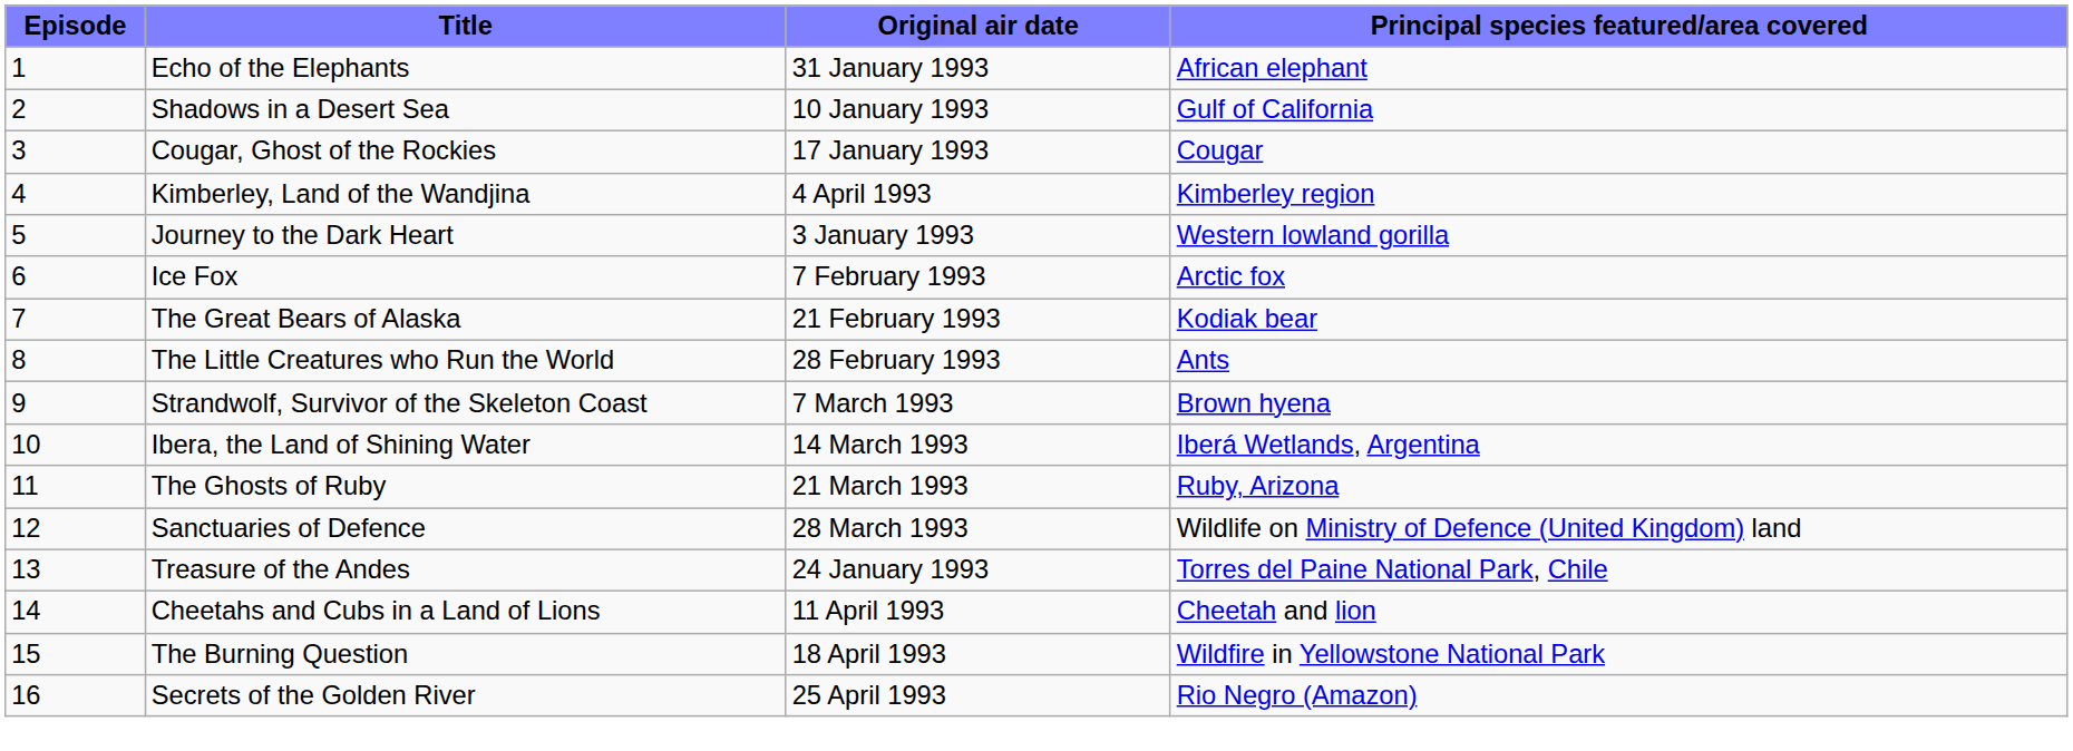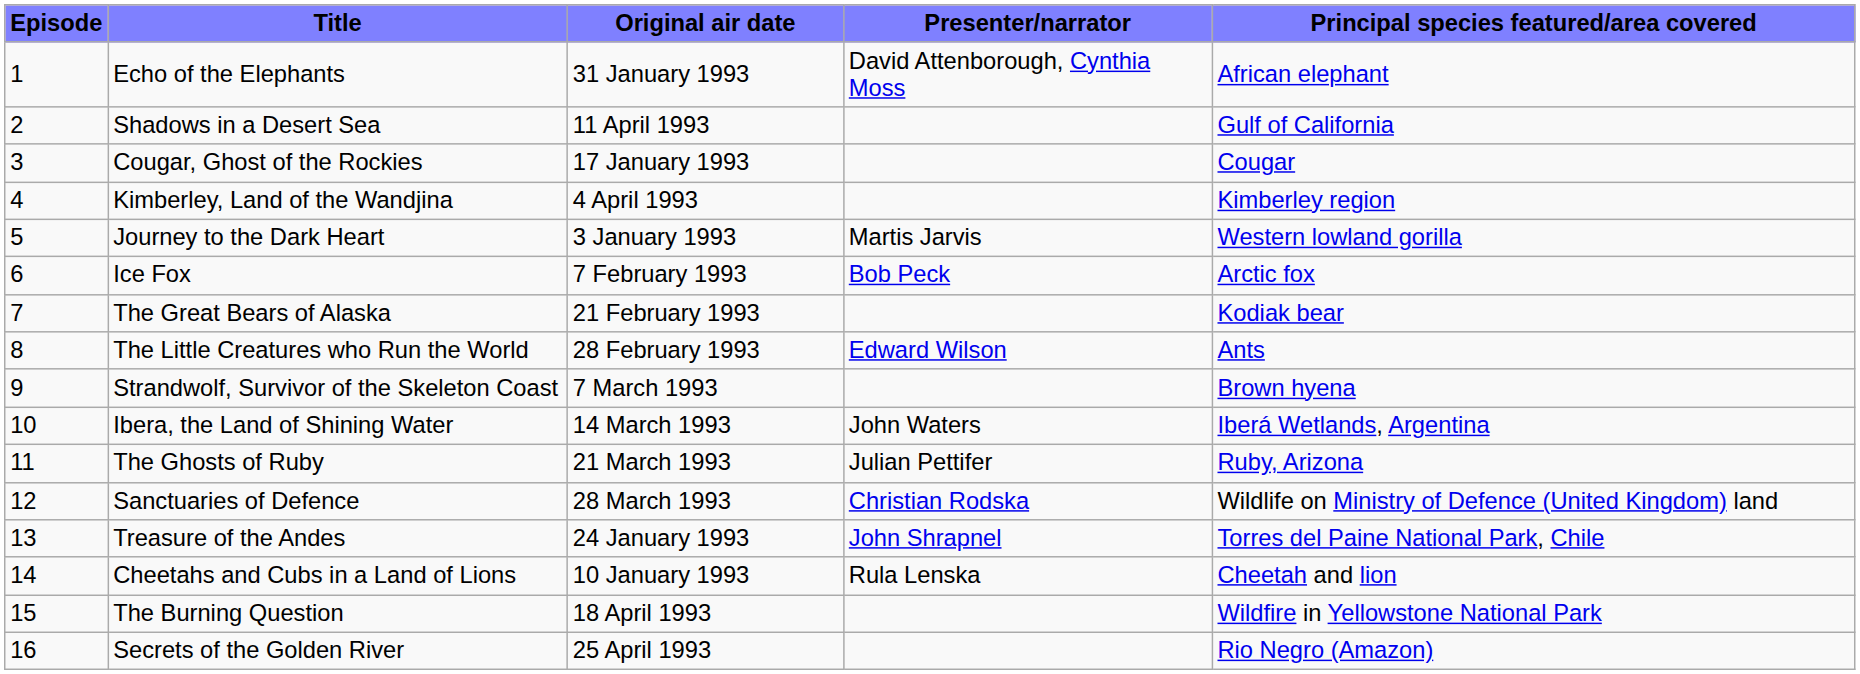 <table class="wikitable plainrowheaders" width=99%>
 <tr style="background:#fdd";>
 <th style="background-color: #7F80FF" width="5%">Episode</th>
 <th style="background-color: #7F80FF" width="25%">Title</th>
 <th style="background-color: #7F80FF" width="15%">Original air date</th>
+<th style="background-color: #7F80FF" width="20%">Presenter/narrator</th>
 <th style="background-color: #7F80FF" width="35%">Principal species featured/area covered</th>
 </tr>
 <tr>
 <td>1</td>
 <td>Echo of the Elephants</td>
 <td>31 January 1993</td>
+<td>David Attenborough, <a href='#'>Cynthia Moss</a></td>
 <td><a href='#'>African elephant</a></td>
 </tr>
 <tr>
 <td>2</td>
 <td>Shadows in a Desert Sea</td>
-<td>10 January 1993</td>
+<td>11 April 1993</td>
+<td></td>
 <td><a href='#'>Gulf of California</a></td>
 </tr>
 <tr>
 <td>3</td>
 <td>Cougar, Ghost of the Rockies</td>
 <td>17 January 1993</td>
+<td></td>
 <td><a href='#'>Cougar</a></td>
 </tr>
 <tr>
 <td>4</td>
 <td>Kimberley, Land of the Wandjina</td>
 <td>4 April 1993</td>
+<td></td>
 <td><a href='#'>Kimberley region</a></td>
 </tr>
 <tr>
 <td>5</td>
 <td>Journey to the Dark Heart</td>
 <td>3 January 1993</td>
+<td>Martis Jarvis</td>
 <td><a href='#'>Western lowland gorilla</a></td>
 </tr>
 <tr>
 <td>6</td>
 <td>Ice Fox</td>
 <td>7 February 1993</td>
+<td><a href='#'>Bob Peck</a></td>
 <td><a href='#'>Arctic fox</a></td>
 </tr>
 <tr>
 <td>7</td>
 <td>The Great Bears of Alaska</td>
 <td>21 February 1993</td>
+<td></td>
 <td><a href='#'>Kodiak bear</a></td>
 </tr>
 <tr>
 <td>8</td>
 <td>The Little Creatures who Run the World</td>
 <td>28 February 1993</td>
+<td><a href='#'>Edward Wilson</a></td>
 <td><a href='#'>Ants</a></td>
 </tr>
 <tr>
 <td>9</td>
 <td>Strandwolf, Survivor of the Skeleton Coast</td>
 <td>7 March 1993</td>
+<td></td>
 <td><a href='#'>Brown hyena</a></td>
 </tr>
 <tr>
 <td>10</td>
 <td>Ibera, the Land of Shining Water</td>
 <td>14 March 1993</td>
+<td>John Waters</td>
 <td><a href='#'>Iberá Wetlands</a>, <a href='#'>Argentina</a></td>
 </tr>
 <tr>
 <td>11</td>
 <td>The Ghosts of Ruby</td>
 <td>21 March 1993</td>
+<td>Julian Pettifer</td>
 <td><a href='#'>Ruby, Arizona</a></td>
 </tr>
 <tr>
 <td>12</td>
 <td>Sanctuaries of Defence</td>
 <td>28 March 1993</td>
+<td><a href='#'>Christian Rodska</a></td>
 <td>Wildlife on <a href='#'>Ministry of Defence (United Kingdom)</a> land</td>
 </tr>
 <tr>
 <td>13</td>
 <td>Treasure of the Andes</td>
 <td>24 January 1993</td>
+<td><a href='#'>John Shrapnel</a></td>
 <td><a href='#'>Torres del Paine National Park</a>, <a href='#'>Chile</a></td>
 </tr>
 <tr>
 <td>14</td>
 <td>Cheetahs and Cubs in a Land of Lions</td>
-<td>11 April 1993</td>
+<td>10 January 1993</td>
+<td>Rula Lenska</td>
 <td><a href='#'>Cheetah</a> and <a href='#'>lion</a></td>
 </tr>
 <tr>
 <td>15</td>
 <td>The Burning Question</td>
 <td>18 April 1993</td>
+<td></td>
 <td><a href='#'>Wildfire</a> in <a href='#'>Yellowstone National Park</a></td>
 </tr>
 <tr>
 <td>16</td>
 <td>Secrets of the Golden River</td>
 <td>25 April 1993</td>
+<td></td>
 <td><a href='#'>Rio Negro (Amazon)</a></td>
 </tr>
 </table>
